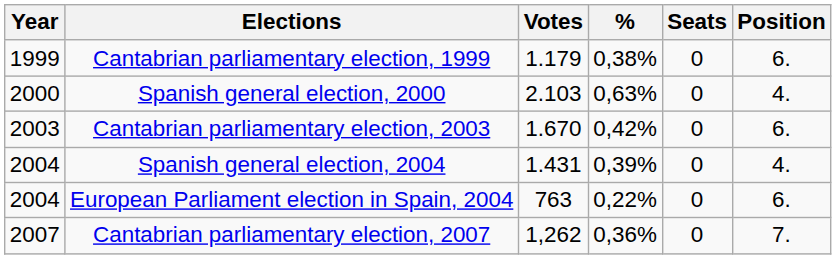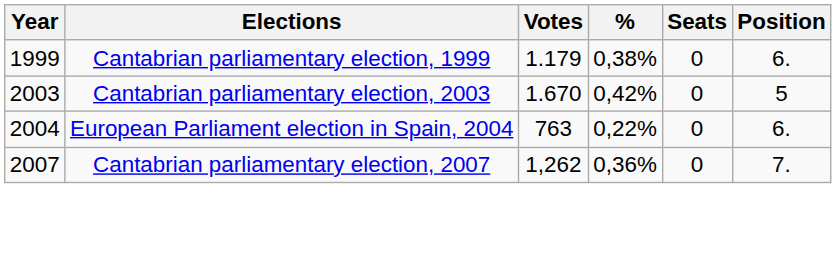 <table class="wikitable">
 <tr>
 <th>Year</th>
 <th>Elections</th>
 <th>Votes</th>
 <th>%</th>
 <th>Seats</th>
 <th>Position</th>
 </tr>
 <tr align="center">
 <td>1999</td>
 <td><a href='#'>Cantabrian parliamentary election, 1999</a></td>
 <td>1.179</td>
 <td>0,38%</td>
 <td>0</td>
 <td>6.</td>
 </tr>
 <tr align="center">
-<td>2000</td>
-<td><a href='#'>Spanish general election, 2000</a></td>
-<td>2.103</td>
-<td>0,63%</td>
-<td>0</td>
-<td>4.</td>
-</tr>
-<tr align="center">
 <td>2003</td>
 <td><a href='#'>Cantabrian parliamentary election, 2003</a></td>
 <td>1.670</td>
 <td>0,42%</td>
 <td>0</td>
-<td>6.</td>
-</tr>
-<tr align="center">
-<td>2004</td>
-<td><a href='#'>Spanish general election, 2004</a></td>
-<td>1.431</td>
-<td>0,39%</td>
-<td>0</td>
-<td>4.</td>
+<td>5</td>
 </tr>
 <tr align="center">
 <td>2004</td>
 <td><a href='#'>European Parliament election in Spain, 2004</a></td>
 <td>763</td>
 <td>0,22%</td>
 <td>0</td>
 <td>6.</td>
 </tr>
 <tr align="center">
 <td>2007</td>
 <td><a href='#'>Cantabrian parliamentary election, 2007</a></td>
 <td>1,262</td>
 <td>0,36%</td>
 <td>0</td>
 <td>7.</td>
 </tr>
 </table>
